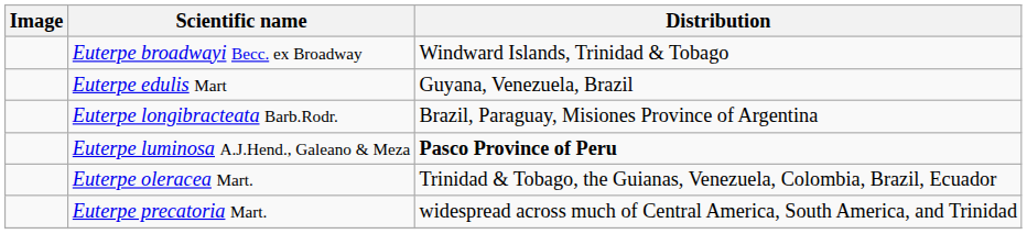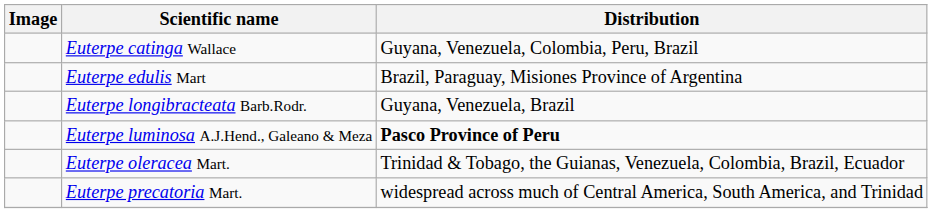 <table class="wikitable">
 <tr>
 <th>Image</th>
 <th>Scientific name</th>
 <th>Distribution</th>
 </tr>
 <tr>
 <td></td>
-<td><em><a href='#'>Euterpe broadwayi</a></em> <small><a href='#'>Becc.</a> ex Broadway</small></td>
-<td>Windward Islands, Trinidad & Tobago</td>
+<td><em><a href='#'>Euterpe catinga</a></em> <small>Wallace</small></td>
+<td>Guyana, Venezuela, Colombia, Peru, Brazil</td>
 </tr>
 <tr>
 <td></td>
 <td><em><a href='#'>Euterpe edulis</a></em> <small>Mart</small></td>
-<td>Guyana, Venezuela, Brazil</td>
+<td>Brazil, Paraguay, Misiones Province of Argentina</td>
 </tr>
 <tr>
 <td></td>
 <td><em><a href='#'>Euterpe longibracteata</a></em> <small>Barb.Rodr.</small></td>
-<td>Brazil, Paraguay, Misiones Province of Argentina</td>
+<td>Guyana, Venezuela, Brazil</td>
 </tr>
 <tr>
 <td></td>
 <td><em><a href='#'>Euterpe luminosa</a></em> <small>A.J.Hend., Galeano & Meza</small></td>
 <td><strong>Pasco Province of Peru</strong></td>
 </tr>
 <tr>
 <td></td>
 <td><em><a href='#'>Euterpe oleracea</a></em> <small>Mart.</small></td>
 <td>Trinidad & Tobago, the Guianas, Venezuela, Colombia, Brazil, Ecuador</td>
 </tr>
 <tr>
 <td></td>
 <td><em><a href='#'>Euterpe precatoria</a></em> <small>Mart.</small></td>
 <td>widespread across much of Central America, South America, and Trinidad</td>
 </tr>
 <tr>
 </tr>
 </table>
